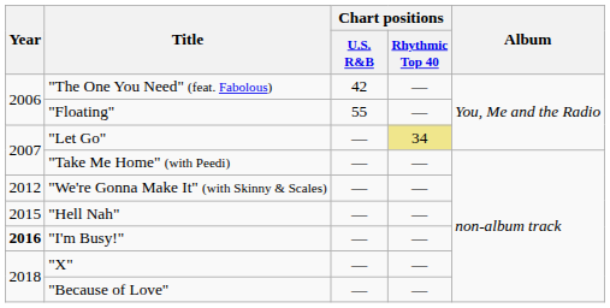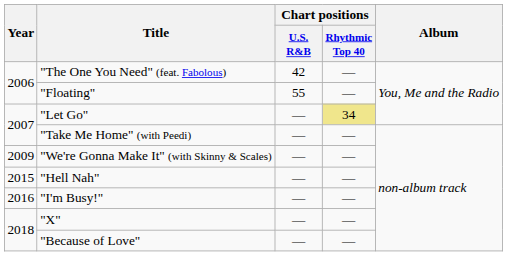 <table class="wikitable">
 <tr>
 <th rowspan="2">Year</th>
 <th rowspan="2">Title</th>
 <th colspan="2">Chart positions</th>
 <th rowspan="2">Album</th>
 </tr>
 <tr>
 <th width="50"><small><a href='#'>U.S. R&B</a></small></th>
 <th width="50"><small><a href='#'>Rhythmic Top 40</a></small></th>
 </tr>
 <tr>
 <td style="text-align:center;" rowspan="2">2006</td>
 <td>"The One You Need" <small>(feat. <a href='#'>Fabolous</a>)</small></td>
 <td style="text-align:center;">42</td>
 <td style="text-align:center;">—</td>
 <td rowspan="3"><em>You, Me and the Radio</em></td>
 </tr>
 <tr>
 <td align="left">"Floating"</td>
 <td style="text-align:center;">55</td>
 <td style="text-align:center;">—</td>
 </tr>
 <tr>
 <td style="text-align:center;" rowspan="2">2007</td>
 <td>"Let Go"</td>
 <td style="text-align:center;">—</td>
 <td style="background: khaki; text-align:center;">34</td>
 </tr>
 <tr>
 <td>"Take Me Home" <small>(with Peedi)</small></td>
 <td style="text-align:center;">—</td>
 <td style="text-align:center;">—</td>
 <td rowspan="6"><em>non-album track</em></td>
 </tr>
 <tr>
-<td style="text-align:center;">2012</td>
+<td style="text-align:center;">2009</td>
 <td>"We're Gonna Make It" <small>(with Skinny & Scales)</small></td>
 <td style="text-align:center;">—</td>
 <td style="text-align:center;">—</td>
 </tr>
 <tr>
 <td style="text-align:center;">2015</td>
 <td>"Hell Nah"</td>
 <td style="text-align:center;">—</td>
 <td style="text-align:center;">—</td>
 </tr>
 <tr>
-<td style="text-align:center;"><strong>2016</strong></td>
+<td style="text-align:center;">2016</td>
 <td>"I'm Busy!"</td>
 <td style="text-align:center;">—</td>
 <td style="text-align:center;">—</td>
 </tr>
 <tr>
 <td style="text-align:center;" rowspan="2">2018</td>
 <td>"X"</td>
 <td style="text-align:center;">—</td>
 <td style="text-align:center;">—</td>
 </tr>
 <tr>
 <td>"Because of Love"</td>
 <td style="text-align:center;">—</td>
 <td style="text-align:center;">—</td>
 </tr>
 </table>
